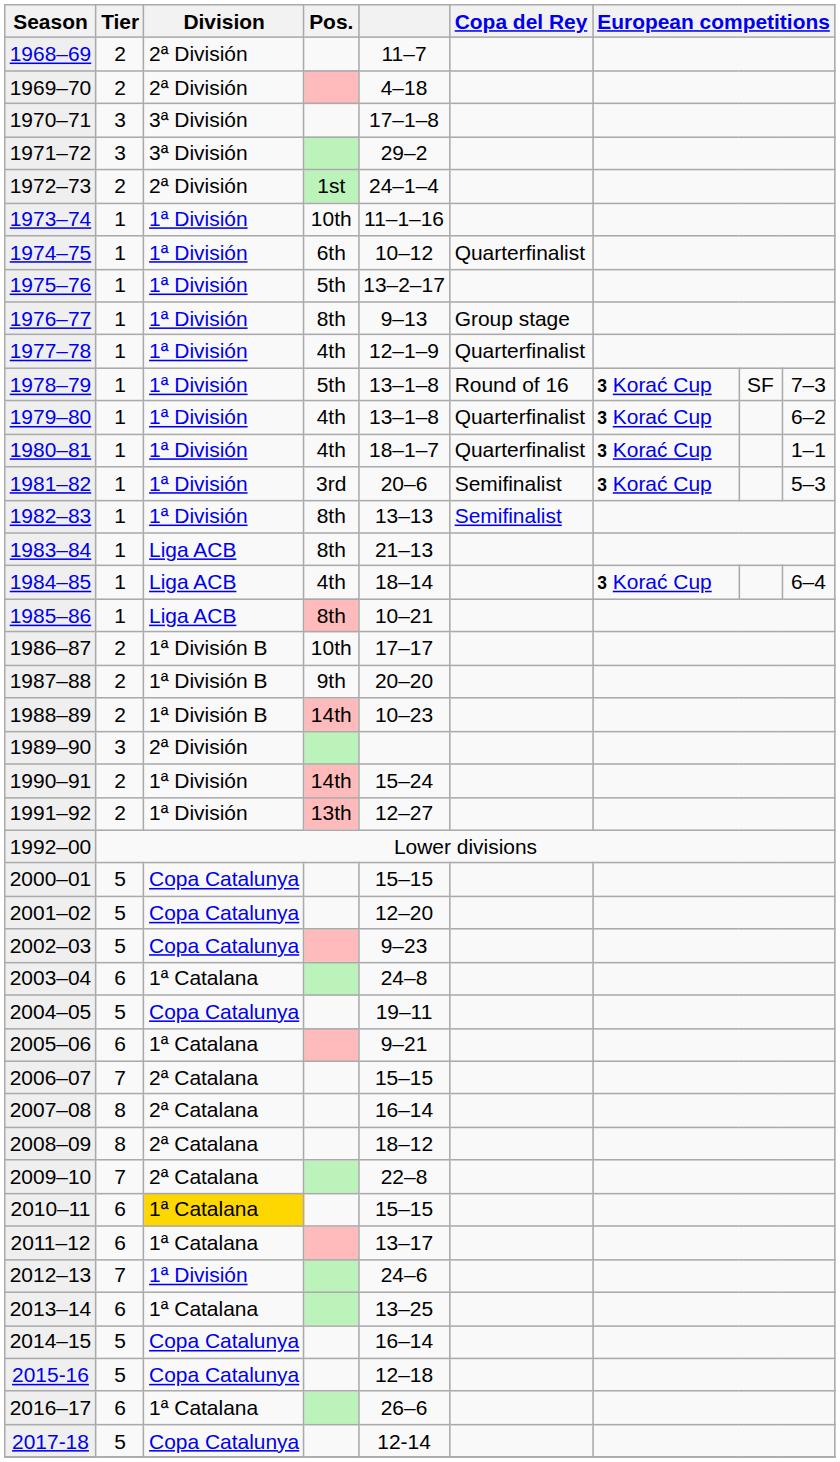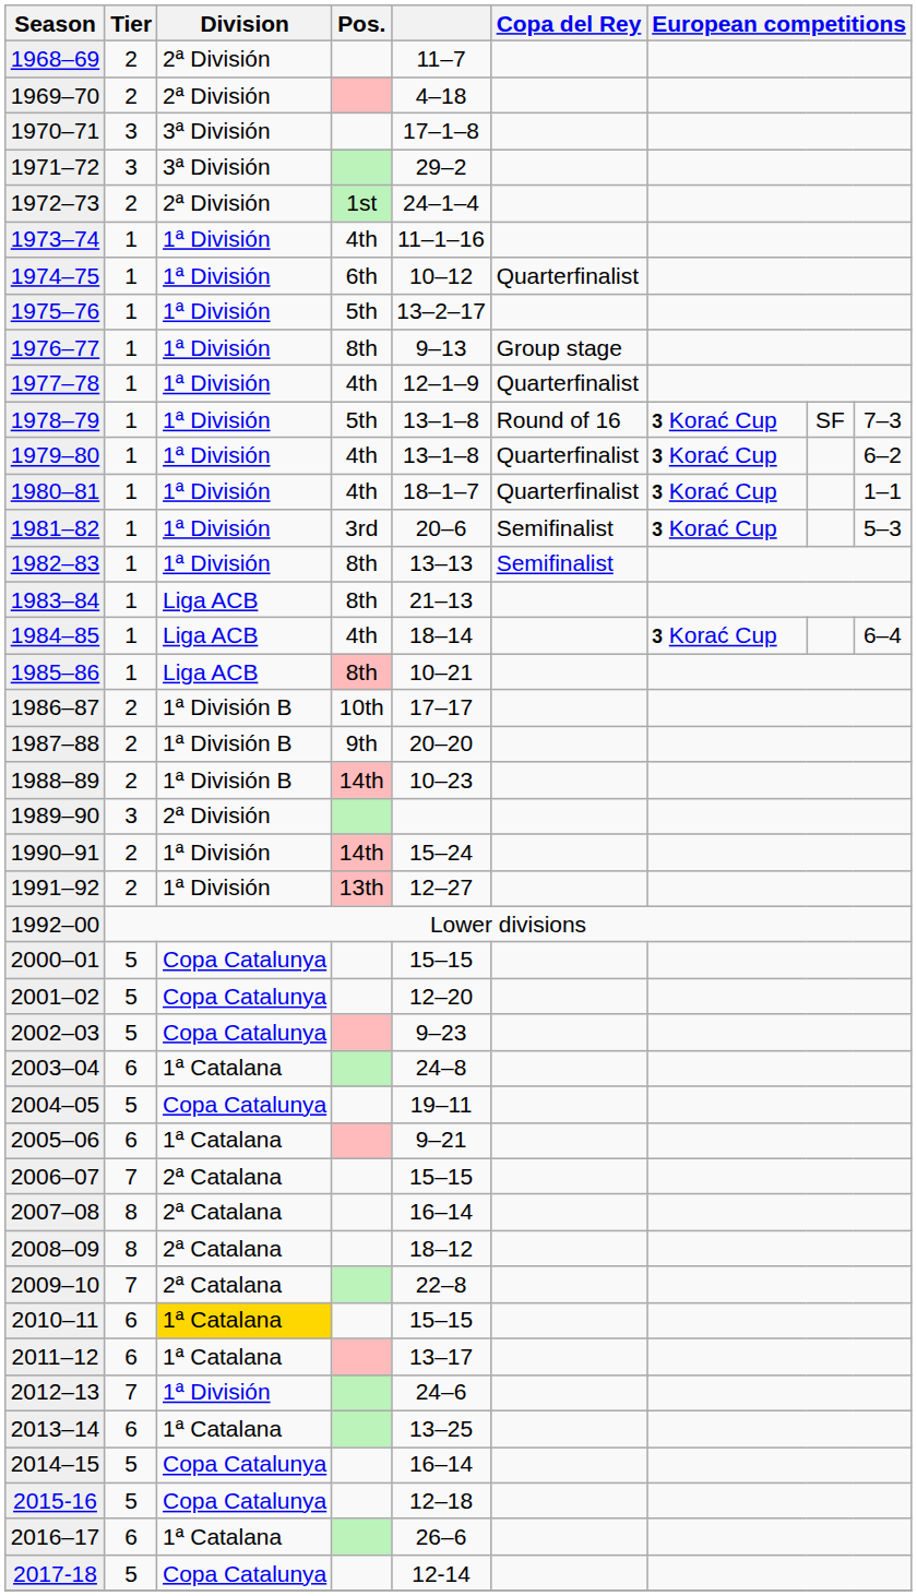 <table class="wikitable" style="font-size:85%; text-align:center">
 <tr>
 <th>Season</th>
 <th>Tier</th>
 <th>Division</th>
 <th>Pos.</th>
 <th></th>
 <th><a href='#'>Copa del Rey</a></th>
 <th colspan=3><a href='#'>European competitions</a></th>
 </tr>
 <tr>
 <td bgcolor=#efefef><a href='#'>1968–69</a></td>
 <td>2</td>
 <td align=left>2ª División</td>
 <td></td>
 <td>11–7</td>
 <td></td>
 <td colspan=3></td>
 </tr>
 <tr>
 <td bgcolor=#efefef>1969–70</td>
 <td>2</td>
 <td align=left>2ª División</td>
 <td bgcolor=#FFBBBB></td>
 <td>4–18</td>
 <td></td>
 <td colspan=3></td>
 </tr>
 <tr>
 <td bgcolor=#efefef>1970–71</td>
 <td>3</td>
 <td align=left>3ª División</td>
 <td></td>
 <td>17–1–8</td>
 <td></td>
 <td colspan=3></td>
 </tr>
 <tr>
 <td bgcolor=#efefef>1971–72</td>
 <td>3</td>
 <td align=left>3ª División</td>
 <td bgcolor=#BBF3BB></td>
 <td>29–2</td>
 <td></td>
 <td colspan=3></td>
 </tr>
 <tr>
 <td bgcolor=#efefef>1972–73</td>
 <td>2</td>
 <td align=left>2ª División</td>
 <td bgcolor=#BBF3BB>1st</td>
 <td>24–1–4</td>
 <td></td>
 <td colspan=3></td>
 </tr>
 <tr>
 <td bgcolor=#efefef><a href='#'>1973–74</a></td>
 <td>1</td>
 <td align=left><a href='#'>1ª División</a></td>
-<td>10th</td>
+<td>4th</td>
 <td>11–1–16</td>
 <td></td>
 <td colspan=3></td>
 </tr>
 <tr>
 <td bgcolor=#efefef><a href='#'>1974–75</a></td>
 <td>1</td>
 <td align=left><a href='#'>1ª División</a></td>
 <td>6th</td>
 <td>10–12</td>
 <td align=left>Quarterfinalist</td>
 <td colspan=3></td>
 </tr>
 <tr>
 <td bgcolor=#efefef><a href='#'>1975–76</a></td>
 <td>1</td>
 <td align=left><a href='#'>1ª División</a></td>
 <td>5th</td>
 <td>13–2–17</td>
 <td></td>
 <td colspan=3></td>
 </tr>
 <tr>
 <td bgcolor=#efefef><a href='#'>1976–77</a></td>
 <td>1</td>
 <td align=left><a href='#'>1ª División</a></td>
 <td>8th</td>
 <td>9–13</td>
 <td align=left>Group stage</td>
 <td colspan=3></td>
 </tr>
 <tr>
 <td bgcolor=#efefef><a href='#'>1977–78</a></td>
 <td>1</td>
 <td align=left><a href='#'>1ª División</a></td>
 <td>4th</td>
 <td>12–1–9</td>
 <td align=left>Quarterfinalist</td>
 <td colspan=3></td>
 </tr>
 <tr>
 <td bgcolor=#efefef><a href='#'>1978–79</a></td>
 <td>1</td>
 <td align=left><a href='#'>1ª División</a></td>
 <td>5th</td>
 <td>13–1–8</td>
 <td align=left>Round of 16</td>
 <td align=left><small><strong>3</strong></small> <a href='#'>Korać Cup</a></td>
 <td>SF</td>
 <td>7–3</td>
 </tr>
 <tr>
 <td bgcolor=#efefef><a href='#'>1979–80</a></td>
 <td>1</td>
 <td align=left><a href='#'>1ª División</a></td>
 <td>4th</td>
 <td>13–1–8</td>
 <td align=left>Quarterfinalist</td>
 <td align=left><small><strong>3</strong></small> <a href='#'>Korać Cup</a></td>
 <td></td>
 <td>6–2</td>
 </tr>
 <tr>
 <td bgcolor=#efefef><a href='#'>1980–81</a></td>
 <td>1</td>
 <td align=left><a href='#'>1ª División</a></td>
 <td>4th</td>
 <td>18–1–7</td>
 <td align=left>Quarterfinalist</td>
 <td align=left><small><strong>3</strong></small> <a href='#'>Korać Cup</a></td>
 <td></td>
 <td>1–1</td>
 </tr>
 <tr>
 <td bgcolor=#efefef><a href='#'>1981–82</a></td>
 <td>1</td>
 <td align=left><a href='#'>1ª División</a></td>
 <td>3rd</td>
 <td>20–6</td>
 <td align=left>Semifinalist</td>
 <td align=left><small><strong>3</strong></small> <a href='#'>Korać Cup</a></td>
 <td></td>
 <td>5–3</td>
 </tr>
 <tr>
 <td bgcolor=#efefef><a href='#'>1982–83</a></td>
 <td>1</td>
 <td align=left><a href='#'>1ª División</a></td>
 <td>8th</td>
 <td>13–13</td>
 <td align=left><a href='#'>Semifinalist</a></td>
 <td colspan=3></td>
 </tr>
 <tr>
 <td bgcolor=#efefef><a href='#'>1983–84</a></td>
 <td>1</td>
 <td align=left><a href='#'>Liga ACB</a></td>
 <td>8th</td>
 <td>21–13</td>
 <td></td>
 <td colspan=3></td>
 </tr>
 <tr>
 <td bgcolor=#efefef><a href='#'>1984–85</a></td>
 <td>1</td>
 <td align=left><a href='#'>Liga ACB</a></td>
 <td>4th</td>
 <td>18–14</td>
 <td></td>
 <td align=left><small><strong>3</strong></small> <a href='#'>Korać Cup</a></td>
 <td></td>
 <td>6–4</td>
 </tr>
 <tr>
 <td bgcolor=#efefef><a href='#'>1985–86</a></td>
 <td>1</td>
 <td align=left><a href='#'>Liga ACB</a></td>
 <td bgcolor=#FFBBBB>8th</td>
 <td>10–21</td>
 <td></td>
 <td colspan=3></td>
 </tr>
 <tr>
 <td bgcolor=#efefef>1986–87</td>
 <td>2</td>
 <td align=left>1ª División B</td>
 <td>10th</td>
 <td>17–17</td>
 <td></td>
 <td colspan=3></td>
 </tr>
 <tr>
 <td bgcolor=#efefef>1987–88</td>
 <td>2</td>
 <td align=left>1ª División B</td>
 <td>9th</td>
 <td>20–20</td>
 <td></td>
 <td colspan=3></td>
 </tr>
 <tr>
 <td bgcolor=#efefef>1988–89</td>
 <td>2</td>
 <td align=left>1ª División B</td>
 <td bgcolor=#FFBBBB>14th</td>
 <td>10–23</td>
 <td></td>
 <td colspan=3></td>
 </tr>
 <tr>
 <td bgcolor=#efefef>1989–90</td>
 <td>3</td>
 <td align=left>2ª División</td>
 <td bgcolor=#BBF3BB></td>
 <td></td>
 <td></td>
 <td colspan=3></td>
 </tr>
 <tr>
 <td bgcolor=#efefef>1990–91</td>
 <td>2</td>
 <td align=left>1ª División</td>
 <td bgcolor=#FFBBBB>14th</td>
 <td>15–24</td>
 <td></td>
 <td colspan=3></td>
 </tr>
 <tr>
 <td bgcolor=#efefef>1991–92</td>
 <td>2</td>
 <td align=left>1ª División</td>
 <td bgcolor=#FFBBBB>13th</td>
 <td>12–27</td>
 <td></td>
 <td colspan=3></td>
 </tr>
 <tr>
 <td bgcolor=#efefef>1992–00</td>
 <td colspan=10>Lower divisions</td>
 </tr>
 <tr>
 <td bgcolor=#efefef>2000–01</td>
 <td>5</td>
 <td align=left><a href='#'>Copa Catalunya</a></td>
 <td></td>
 <td>15–15</td>
 <td></td>
 <td colspan=3></td>
 </tr>
 <tr>
 <td bgcolor=#efefef>2001–02</td>
 <td>5</td>
 <td align=left><a href='#'>Copa Catalunya</a></td>
 <td></td>
 <td>12–20</td>
 <td></td>
 <td colspan=3></td>
 </tr>
 <tr>
 <td bgcolor=#efefef>2002–03</td>
 <td>5</td>
 <td align=left><a href='#'>Copa Catalunya</a></td>
 <td bgcolor=#FFBBBB></td>
 <td>9–23</td>
 <td></td>
 <td colspan=3></td>
 </tr>
 <tr>
 <td bgcolor=#efefef>2003–04</td>
 <td>6</td>
 <td align=left>1ª Catalana</td>
 <td bgcolor=#BBF3BB></td>
 <td>24–8</td>
 <td></td>
 <td colspan=3></td>
 </tr>
 <tr>
 <td bgcolor=#efefef>2004–05</td>
 <td>5</td>
 <td align=left><a href='#'>Copa Catalunya</a></td>
 <td></td>
 <td>19–11</td>
 <td></td>
 <td colspan=3></td>
 </tr>
 <tr>
 <td bgcolor=#efefef>2005–06</td>
 <td>6</td>
 <td align=left>1ª Catalana</td>
 <td bgcolor=#FFBBBB></td>
 <td>9–21</td>
 <td></td>
 <td colspan=3></td>
 </tr>
 <tr>
 <td bgcolor=#efefef>2006–07</td>
 <td>7</td>
 <td align=left>2ª Catalana</td>
 <td></td>
 <td>15–15</td>
 <td></td>
 <td colspan=3></td>
 </tr>
 <tr>
 <td bgcolor=#efefef>2007–08</td>
 <td>8</td>
 <td align=left>2ª Catalana</td>
 <td></td>
 <td>16–14</td>
 <td></td>
 <td colspan=3></td>
 </tr>
 <tr>
 <td bgcolor=#efefef>2008–09</td>
 <td>8</td>
 <td align=left>2ª Catalana</td>
 <td></td>
 <td>18–12</td>
 <td></td>
 <td colspan=3></td>
 </tr>
 <tr>
 <td bgcolor=#efefef>2009–10</td>
 <td>7</td>
 <td align=left>2ª Catalana</td>
 <td bgcolor=#BBF3BB></td>
 <td>22–8</td>
 <td></td>
 <td colspan=3></td>
 </tr>
 <tr>
 <td bgcolor=#efefef>2010–11</td>
 <td>6</td>
 <td align=left style="background: gold;">1ª Catalana</td>
 <td></td>
 <td>15–15</td>
 <td></td>
 <td colspan=3></td>
 </tr>
 <tr>
 <td bgcolor=#efefef>2011–12</td>
 <td>6</td>
 <td align=left>1ª Catalana</td>
 <td bgcolor=#FFBBBB></td>
 <td>13–17</td>
 <td></td>
 <td colspan=3></td>
 </tr>
 <tr>
 <td bgcolor=#efefef>2012–13</td>
 <td>7</td>
 <td align=left><a href='#'>1ª División</a></td>
 <td bgcolor=#BBF3BB></td>
 <td>24–6</td>
 <td></td>
 <td colspan=3></td>
 </tr>
 <tr>
 <td bgcolor=#efefef>2013–14</td>
 <td>6</td>
 <td align=left>1ª Catalana</td>
 <td bgcolor=#BBF3BB></td>
 <td>13–25</td>
 <td></td>
 <td colspan=3></td>
 </tr>
 <tr>
 <td bgcolor=#efefef>2014–15</td>
 <td>5</td>
 <td align=left><a href='#'>Copa Catalunya</a></td>
 <td></td>
 <td>16–14</td>
 <td></td>
 <td colspan=3></td>
 </tr>
 <tr>
 <td bgcolor=#efefef><a href='#'>2015-16</a></td>
 <td>5</td>
 <td align=left><a href='#'>Copa Catalunya</a></td>
 <td></td>
 <td>12–18</td>
 <td></td>
 <td colspan=3></td>
 </tr>
 <tr>
 <td bgcolor=#efefef>2016–17</td>
 <td>6</td>
 <td align=left>1ª Catalana</td>
 <td bgcolor=#BBF3BB></td>
 <td>26–6</td>
 <td></td>
 <td colspan=3></td>
 </tr>
 <tr>
 <td bgcolor=#efefef><a href='#'>2017-18</a></td>
 <td>5</td>
 <td align=left><a href='#'>Copa Catalunya</a></td>
 <td></td>
 <td>12-14</td>
 <td></td>
 <td colspan=3></td>
 </tr>
 <tr>
 </tr>
 </table>
